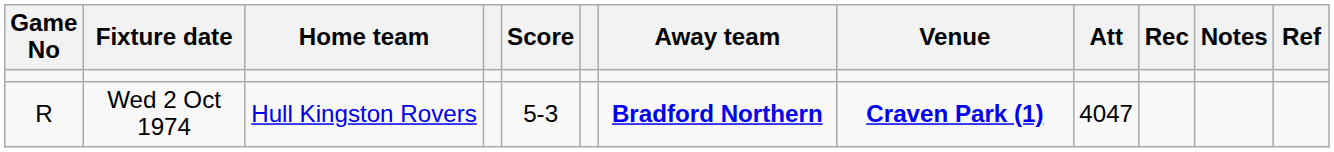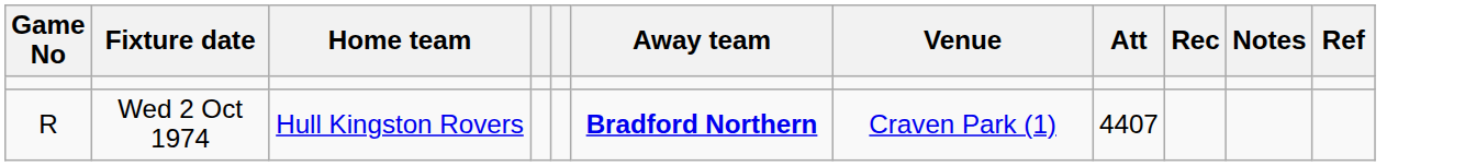 <table class="wikitable" style="text-align:center;">
 <tr>
 <th width=20 abbr="No">Game No</th>
 <th width=100 abbr="Date">Fixture date</th>
 <th width=150 abbr="Home team">Home team</th>
 <th width=5 abbr="space"></th>
-<th width=20 abbr="Score">Score</th>
 <th width=5 abbr="space"></th>
 <th width=150 abbr="Away team">Away team</th>
 <th width=150 abbr="Venue">Venue</th>
 <th width=30 abbr="Att">Att</th>
 <th width=30 abbr="Rec">Rec</th>
 <th width=20 abbr="Notes">Notes</th>
 <th width=30 abbr="Ref">Ref</th>
 </tr>
 <tr>
 <td></td>
 <td></td>
 <td></td>
 <td></td>
 <td></td>
 <td></td>
 <td></td>
 <td></td>
 <td></td>
 <td></td>
 <td></td>
-<td></td>
 </tr>
 <tr>
 <td>R</td>
 <td>Wed 2 Oct 1974</td>
 <td><a href='#'>Hull Kingston Rovers</a></td>
 <td></td>
-<td>5-3</td>
 <td></td>
 <td><strong><a href='#'>Bradford Northern</a></strong></td>
-<td><strong><a href='#'>Craven Park (1)</a></strong></td>
-<td>4047</td>
+<td><a href='#'>Craven Park (1)</a></td>
+<td>4407</td>
 <td></td>
 <td></td>
 <td></td>
 </tr>
 </table>
